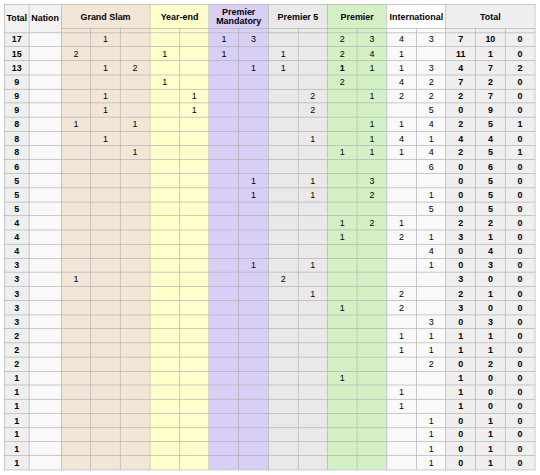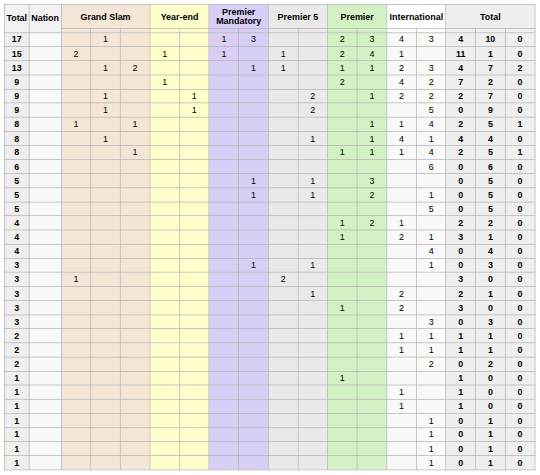 <table class="sortable wikitable" style="font-size:90%">
 <tr>
 <th rowspan="2">Total</th>
 <th rowspan="2">Nation</th>
 <th style="background-color:#f3e6d7;" colspan="3">Grand Slam</th>
 <th style="background-color:#ffc;" colspan="2">Year-end</th>
 <th style="background-color:#d8cef6;" colspan="2">Premier Mandatory</th>
 <th style="background-color:#e9e9e9;" colspan="2">Premier 5</th>
 <th style="background-color:#d4f1c5;" colspan="2">Premier</th>
 <th style="background-color:#fff;" colspan="2">International</th>
 <th style="background-color:#efefef;" colspan="3">Total</th>
 </tr>
 <tr>
 <th style="width:41px; background-color:#f3e6d7;"></th>
 <th style="width:41px; background-color:#f3e6d7;"></th>
 <th style="width:41px; background-color:#f3e6d7;"></th>
 <th style="width:41px; background-color:#ffc;"></th>
 <th style="width:41px; background-color:#ffc;"></th>
 <th style="width:41px; background-color:#d8cef6;"></th>
 <th style="width:41px; background-color:#d8cef6;"></th>
 <th style="width:41px; background-color:#e9e9e9;"></th>
 <th style="width:41px; background-color:#e9e9e9;"></th>
 <th style="width:41px; background-color:#d4f1c5;"></th>
 <th style="width:41px; background-color:#d4f1c5;"></th>
 <th style="width:41px; background-color:#fff;"></th>
 <th style="width:41px; background-color:#fff;"></th>
 <th style="width:41px; background-color:#efefef;"></th>
 <th style="width:41px; background-color:#efefef;"></th>
 <th style="width:41px; background-color:#efefef;"></th>
 </tr>
 <tr align=center>
 <td style="background:#efefef;"><strong>17</strong></td>
 <td align=left></td>
 <td style="background:#F3E6D7;"></td>
 <td style="background:#F3E6D7;">1</td>
 <td style="background:#F3E6D7;"></td>
 <td style="background:#ffc;"></td>
 <td style="background:#ffc;"></td>
 <td style="background:#D8CEF6;">1</td>
 <td style="background:#D8CEF6;"> 3</td>
 <td style="background:#E9E9E9;"></td>
 <td style="background:#E9E9E9;"></td>
 <td style="background:#D4F1C5;">2</td>
 <td style="background:#D4F1C5;">3</td>
 <td>4</td>
 <td>3</td>
-<td style="background:#efefef;"><strong>7</strong></td>
+<td style="background:#efefef;"><strong>4</strong></td>
 <td style="background:#efefef;"><strong>10</strong></td>
 <td style="background:#efefef;"><strong>0</strong></td>
 </tr>
 <tr align=center>
 <td style="background:#efefef;"><strong>15</strong></td>
 <td align=left></td>
 <td style="background:#F3E6D7;">2</td>
 <td style="background:#F3E6D7;"></td>
 <td style="background:#F3E6D7;"></td>
 <td style="background:#ffc;">1</td>
 <td style="background:#ffc;"></td>
 <td style="background:#D8CEF6;">1</td>
 <td style="background:#D8CEF6;"></td>
 <td style="background:#E9E9E9;">1</td>
 <td style="background:#E9E9E9;"></td>
 <td style="background:#D4F1C5;">2</td>
 <td style="background:#D4F1C5;">4</td>
 <td>1</td>
 <td></td>
 <td style="background:#efefef;"><strong>11</strong></td>
 <td style="background:#efefef;"><strong>1</strong></td>
 <td style="background:#efefef;"><strong>0</strong></td>
 </tr>
 <tr align=center>
 <td style="background:#efefef;"><strong>13</strong></td>
 <td align=left></td>
 <td style="background:#F3E6D7;"></td>
 <td style="background:#F3E6D7;">1</td>
 <td style="background:#F3E6D7;">2</td>
 <td style="background:#ffc;"></td>
 <td style="background:#ffc;"></td>
 <td style="background:#D8CEF6;"></td>
 <td style="background:#D8CEF6;">1</td>
 <td style="background:#E9E9E9;">1</td>
 <td style="background:#E9E9E9;"></td>
-<td style="background:#D4F1C5;"><strong>1</strong></td>
 <td style="background:#D4F1C5;">1</td>
-<td>1</td>
+<td style="background:#D4F1C5;">1</td>
+<td>2</td>
 <td>3</td>
 <td style="background:#efefef;"><strong>4</strong></td>
 <td style="background:#efefef;"><strong>7</strong></td>
 <td style="background:#efefef;"><strong>2</strong></td>
 </tr>
 <tr align=center>
 <td style="background:#efefef;"><strong>9</strong></td>
 <td align=left></td>
 <td style="background:#F3E6D7;"></td>
 <td style="background:#F3E6D7;"></td>
 <td style="background:#F3E6D7;"></td>
 <td style="background:#ffc;">1</td>
 <td style="background:#ffc;"></td>
 <td style="background:#D8CEF6;"></td>
 <td style="background:#D8CEF6;"></td>
 <td style="background:#E9E9E9;"></td>
 <td style="background:#E9E9E9;"></td>
 <td style="background:#D4F1C5;">2</td>
 <td style="background:#D4F1C5;"></td>
 <td>4</td>
 <td>2</td>
 <td style="background:#efefef;"><strong>7</strong></td>
 <td style="background:#efefef;"><strong>2</strong></td>
 <td style="background:#efefef;"><strong>0</strong></td>
 </tr>
 <tr align=center>
 <td style="background:#efefef;"><strong>9</strong></td>
 <td align=left></td>
 <td style="background:#F3E6D7;"></td>
 <td style="background:#F3E6D7;">1</td>
 <td style="background:#F3E6D7;"></td>
 <td style="background:#ffc;"></td>
 <td style="background:#ffc;">1</td>
 <td style="background:#D8CEF6;"></td>
 <td style="background:#D8CEF6;"></td>
 <td style="background:#E9E9E9;"></td>
 <td style="background:#E9E9E9;">2</td>
 <td style="background:#D4F1C5;"></td>
 <td style="background:#D4F1C5;">1</td>
 <td>2</td>
 <td>2</td>
 <td style="background:#efefef;"><strong>2</strong></td>
 <td style="background:#efefef;"><strong>7</strong></td>
 <td style="background:#efefef;"><strong>0</strong></td>
 </tr>
 <tr align=center>
 <td style="background:#efefef;"><strong>9</strong></td>
 <td align=left></td>
 <td style="background:#F3E6D7;"></td>
 <td style="background:#F3E6D7;">1</td>
 <td style="background:#F3E6D7;"></td>
 <td style="background:#ffc;"></td>
 <td style="background:#ffc;">1</td>
 <td style="background:#D8CEF6;"></td>
 <td style="background:#D8CEF6;"></td>
 <td style="background:#E9E9E9;"></td>
 <td style="background:#E9E9E9;">2</td>
 <td style="background:#D4F1C5;"></td>
 <td style="background:#D4F1C5;"></td>
 <td></td>
 <td>5</td>
 <td style="background:#efefef;"><strong>0</strong></td>
 <td style="background:#efefef;"><strong>9</strong></td>
 <td style="background:#efefef;"><strong>0</strong></td>
 </tr>
 <tr align=center>
 <td style="background:#efefef;"><strong>8</strong></td>
 <td align=left></td>
 <td style="background:#F3E6D7;">1</td>
 <td style="background:#F3E6D7;"></td>
 <td style="background:#F3E6D7;">1</td>
 <td style="background:#ffc;"></td>
 <td style="background:#ffc;"></td>
 <td style="background:#D8CEF6;"></td>
 <td style="background:#D8CEF6;"></td>
 <td style="background:#E9E9E9;"></td>
 <td style="background:#E9E9E9;"></td>
 <td style="background:#D4F1C5;"></td>
 <td style="background:#D4F1C5;">1</td>
 <td>1</td>
 <td>4</td>
 <td style="background:#efefef;"><strong>2</strong></td>
 <td style="background:#efefef;"><strong>5</strong></td>
 <td style="background:#efefef;"><strong>1</strong></td>
 </tr>
 <tr align=center>
 <td style="background:#efefef;"><strong>8</strong></td>
 <td align=left></td>
 <td style="background:#F3E6D7;"></td>
 <td style="background:#F3E6D7;">1</td>
 <td style="background:#F3E6D7;"></td>
 <td style="background:#ffc;"></td>
 <td style="background:#ffc;"></td>
 <td style="background:#D8CEF6;"></td>
 <td style="background:#D8CEF6;"></td>
 <td style="background:#E9E9E9;"></td>
 <td style="background:#E9E9E9;">1</td>
 <td style="background:#D4F1C5;"></td>
 <td style="background:#D4F1C5;">1</td>
 <td>4</td>
 <td>1</td>
 <td style="background:#efefef;"><strong>4</strong></td>
 <td style="background:#efefef;"><strong>4</strong></td>
 <td style="background:#efefef;"><strong>0</strong></td>
 </tr>
 <tr align=center>
 <td style="background:#efefef;"><strong>8</strong></td>
 <td align=left></td>
 <td style="background:#F3E6D7;"></td>
 <td style="background:#F3E6D7;"></td>
 <td style="background:#F3E6D7;">1</td>
 <td style="background:#ffc;"></td>
 <td style="background:#ffc;"></td>
 <td style="background:#D8CEF6;"></td>
 <td style="background:#D8CEF6;"></td>
 <td style="background:#E9E9E9;"></td>
 <td style="background:#E9E9E9;"></td>
 <td style="background:#D4F1C5;">1</td>
 <td style="background:#D4F1C5;">1</td>
 <td>1</td>
 <td>4</td>
 <td style="background:#efefef;"><strong>2</strong></td>
 <td style="background:#efefef;"><strong>5</strong></td>
 <td style="background:#efefef;"><strong>1</strong></td>
 </tr>
 <tr align=center>
 <td style="background:#efefef;"><strong>6</strong></td>
 <td align=left></td>
 <td style="background:#F3E6D7;"></td>
 <td style="background:#F3E6D7;"></td>
 <td style="background:#F3E6D7;"></td>
 <td style="background:#ffc;"></td>
 <td style="background:#ffc;"></td>
 <td style="background:#D8CEF6;"></td>
 <td style="background:#D8CEF6;"></td>
 <td style="background:#E9E9E9;"></td>
 <td style="background:#E9E9E9;"></td>
 <td style="background:#D4F1C5;"></td>
 <td style="background:#D4F1C5;"></td>
 <td></td>
 <td> 6</td>
 <td style="background:#efefef;"><strong>0</strong></td>
 <td style="background:#efefef;"><strong>6</strong></td>
 <td style="background:#efefef;"><strong>0</strong></td>
 </tr>
 <tr align=center>
 <td style="background:#efefef;"><strong>5</strong></td>
 <td align=left></td>
 <td style="background:#F3E6D7;"></td>
 <td style="background:#F3E6D7;"></td>
 <td style="background:#F3E6D7;"></td>
 <td style="background:#ffc;"></td>
 <td style="background:#ffc;"></td>
 <td style="background:#D8CEF6;"></td>
 <td style="background:#D8CEF6;">1</td>
 <td style="background:#E9E9E9;"></td>
 <td style="background:#E9E9E9;">1</td>
 <td style="background:#D4F1C5;"></td>
 <td style="background:#D4F1C5;">3</td>
 <td></td>
 <td></td>
 <td style="background:#efefef;"><strong>0</strong></td>
 <td style="background:#efefef;"><strong>5</strong></td>
 <td style="background:#efefef;"><strong>0</strong></td>
 </tr>
 <tr align=center>
 <td style="background:#efefef;"><strong>5</strong></td>
 <td align=left></td>
 <td style="background:#F3E6D7;"></td>
 <td style="background:#F3E6D7;"></td>
 <td style="background:#F3E6D7;"></td>
 <td style="background:#ffc;"></td>
 <td style="background:#ffc;"></td>
 <td style="background:#D8CEF6;"></td>
 <td style="background:#D8CEF6;">1</td>
 <td style="background:#E9E9E9;"></td>
 <td style="background:#E9E9E9;">1</td>
 <td style="background:#D4F1C5;"></td>
 <td style="background:#D4F1C5;">2</td>
 <td></td>
 <td>1</td>
 <td style="background:#efefef;"><strong>0</strong></td>
 <td style="background:#efefef;"><strong>5</strong></td>
 <td style="background:#efefef;"><strong>0</strong></td>
 </tr>
 <tr align=center>
 <td style="background:#efefef;"><strong>5</strong></td>
 <td align=left></td>
 <td style="background:#F3E6D7;"></td>
 <td style="background:#F3E6D7;"></td>
 <td style="background:#F3E6D7;"></td>
 <td style="background:#ffc;"></td>
 <td style="background:#ffc;"></td>
 <td style="background:#D8CEF6;"></td>
 <td style="background:#D8CEF6;"></td>
 <td style="background:#E9E9E9;"></td>
 <td style="background:#E9E9E9;"></td>
 <td style="background:#D4F1C5;"></td>
 <td style="background:#D4F1C5;"></td>
 <td></td>
 <td>5</td>
 <td style="background:#efefef;"><strong>0</strong></td>
 <td style="background:#efefef;"><strong>5</strong></td>
 <td style="background:#efefef;"><strong>0</strong></td>
 </tr>
 <tr align=center>
 <td style="background:#efefef;"><strong>4</strong></td>
 <td align=left></td>
 <td style="background:#F3E6D7;"></td>
 <td style="background:#F3E6D7;"></td>
 <td style="background:#F3E6D7;"></td>
 <td style="background:#ffc;"></td>
 <td style="background:#ffc;"></td>
 <td style="background:#D8CEF6;"></td>
 <td style="background:#D8CEF6;"></td>
 <td style="background:#E9E9E9;"></td>
 <td style="background:#E9E9E9;"></td>
 <td style="background:#D4F1C5;">1</td>
 <td style="background:#D4F1C5;">2</td>
 <td>1</td>
 <td></td>
 <td style="background:#efefef;"><strong>2</strong></td>
 <td style="background:#efefef;"><strong>2</strong></td>
 <td style="background:#efefef;"><strong>0</strong></td>
 </tr>
 <tr align=center>
 <td style="background:#efefef;"><strong>4</strong></td>
 <td align=left></td>
 <td style="background:#F3E6D7;"></td>
 <td style="background:#F3E6D7;"></td>
 <td style="background:#F3E6D7;"></td>
 <td style="background:#ffc;"></td>
 <td style="background:#ffc;"></td>
 <td style="background:#D8CEF6;"></td>
 <td style="background:#D8CEF6;"></td>
 <td style="background:#E9E9E9;"></td>
 <td style="background:#E9E9E9;"></td>
 <td style="background:#D4F1C5;">1</td>
 <td style="background:#D4F1C5;"></td>
 <td>2</td>
 <td>1</td>
 <td style="background:#efefef;"><strong>3</strong></td>
 <td style="background:#efefef;"><strong>1</strong></td>
 <td style="background:#efefef;"><strong>0</strong></td>
 </tr>
 <tr align=center>
 <td style="background:#efefef;"><strong>4</strong></td>
 <td align=left></td>
 <td style="background:#F3E6D7;"></td>
 <td style="background:#F3E6D7;"></td>
 <td style="background:#F3E6D7;"></td>
 <td style="background:#ffc;"></td>
 <td style="background:#ffc;"></td>
 <td style="background:#D8CEF6;"></td>
 <td style="background:#D8CEF6;"></td>
 <td style="background:#E9E9E9;"></td>
 <td style="background:#E9E9E9;"></td>
 <td style="background:#D4F1C5;"></td>
 <td style="background:#D4F1C5;"></td>
 <td></td>
 <td>4</td>
 <td style="background:#efefef;"><strong>0</strong></td>
 <td style="background:#efefef;"><strong>4</strong></td>
 <td style="background:#efefef;"><strong>0</strong></td>
 </tr>
 <tr align=center>
 <td style="background:#efefef;"><strong>3</strong></td>
 <td align=left></td>
 <td style="background:#F3E6D7;"></td>
 <td style="background:#F3E6D7;"></td>
 <td style="background:#F3E6D7;"></td>
 <td style="background:#ffc;"></td>
 <td style="background:#ffc;"></td>
 <td style="background:#D8CEF6;"></td>
 <td style="background:#D8CEF6;">1</td>
 <td style="background:#E9E9E9;"></td>
 <td style="background:#E9E9E9;">1</td>
 <td style="background:#D4F1C5;"></td>
 <td style="background:#D4F1C5;"></td>
 <td></td>
 <td> 1</td>
 <td style="background:#efefef;"><strong>0</strong></td>
 <td style="background:#efefef;"><strong>3</strong></td>
 <td style="background:#efefef;"><strong>0</strong></td>
 </tr>
 <tr align=center>
 <td style="background:#efefef;"><strong>3</strong></td>
 <td align=left></td>
 <td style="background:#F3E6D7;">1</td>
 <td style="background:#F3E6D7;"></td>
 <td style="background:#F3E6D7;"></td>
 <td style="background:#ffc;"></td>
 <td style="background:#ffc;"></td>
 <td style="background:#D8CEF6;"></td>
 <td style="background:#D8CEF6;"></td>
 <td style="background:#E9E9E9;">2</td>
 <td style="background:#E9E9E9;"></td>
 <td style="background:#D4F1C5;"></td>
 <td style="background:#D4F1C5;"></td>
 <td></td>
 <td></td>
 <td style="background:#efefef;"><strong>3</strong></td>
 <td style="background:#efefef;"><strong>0</strong></td>
 <td style="background:#efefef;"><strong>0</strong></td>
 </tr>
 <tr align=center>
 <td style="background:#efefef;"><strong>3</strong></td>
 <td align=left></td>
 <td style="background:#F3E6D7;"></td>
 <td style="background:#F3E6D7;"></td>
 <td style="background:#F3E6D7;"></td>
 <td style="background:#ffc;"></td>
 <td style="background:#ffc;"></td>
 <td style="background:#D8CEF6;"></td>
 <td style="background:#D8CEF6;"></td>
 <td style="background:#E9E9E9;"></td>
 <td style="background:#E9E9E9;">1</td>
 <td style="background:#D4F1C5;"></td>
 <td style="background:#D4F1C5;"></td>
 <td>2</td>
 <td></td>
 <td style="background:#efefef;"><strong>2</strong></td>
 <td style="background:#efefef;"><strong>1</strong></td>
 <td style="background:#efefef;"><strong>0</strong></td>
 </tr>
 <tr align=center>
 <td style="background:#efefef;"><strong>3</strong></td>
 <td align=left></td>
 <td style="background:#F3E6D7;"></td>
 <td style="background:#F3E6D7;"></td>
 <td style="background:#F3E6D7;"></td>
 <td style="background:#ffc;"></td>
 <td style="background:#ffc;"></td>
 <td style="background:#D8CEF6;"></td>
 <td style="background:#D8CEF6;"></td>
 <td style="background:#E9E9E9;"></td>
 <td style="background:#E9E9E9;"></td>
 <td style="background:#D4F1C5;">1</td>
 <td style="background:#D4F1C5;"></td>
 <td>2</td>
 <td></td>
 <td style="background:#efefef;"><strong>3</strong></td>
 <td style="background:#efefef;"><strong>0</strong></td>
 <td style="background:#efefef;"><strong>0</strong></td>
 </tr>
 <tr align=center>
 <td style="background:#efefef;"><strong>3</strong></td>
 <td align=left></td>
 <td style="background:#F3E6D7;"></td>
 <td style="background:#F3E6D7;"></td>
 <td style="background:#F3E6D7;"></td>
 <td style="background:#ffc;"></td>
 <td style="background:#ffc;"></td>
 <td style="background:#D8CEF6;"></td>
 <td style="background:#D8CEF6;"></td>
 <td style="background:#E9E9E9;"></td>
 <td style="background:#E9E9E9;"></td>
 <td style="background:#D4F1C5;"></td>
 <td style="background:#D4F1C5;"></td>
 <td></td>
 <td> 3</td>
 <td style="background:#efefef;"><strong>0</strong></td>
 <td style="background:#efefef;"><strong>3</strong></td>
 <td style="background:#efefef;"><strong>0</strong></td>
 </tr>
 <tr align=center>
 <td style="background:#efefef;"><strong>2</strong></td>
 <td align=left></td>
 <td style="background:#F3E6D7;"></td>
 <td style="background:#F3E6D7;"></td>
 <td style="background:#F3E6D7;"></td>
 <td style="background:#ffc;"></td>
 <td style="background:#ffc;"></td>
 <td style="background:#D8CEF6;"></td>
 <td style="background:#D8CEF6;"></td>
 <td style="background:#E9E9E9;"></td>
 <td style="background:#E9E9E9;"></td>
 <td style="background:#D4F1C5;"></td>
 <td style="background:#D4F1C5;"></td>
 <td> 1</td>
 <td> 1</td>
 <td style="background:#efefef;"><strong>1</strong></td>
 <td style="background:#efefef;"><strong>1</strong></td>
 <td style="background:#efefef;"><strong>0</strong></td>
 </tr>
 <tr align=center>
 <td style="background:#efefef;"><strong>2</strong></td>
 <td align=left></td>
 <td style="background:#F3E6D7;"></td>
 <td style="background:#F3E6D7;"></td>
 <td style="background:#F3E6D7;"></td>
 <td style="background:#ffc;"></td>
 <td style="background:#ffc;"></td>
 <td style="background:#D8CEF6;"></td>
 <td style="background:#D8CEF6;"></td>
 <td style="background:#E9E9E9;"></td>
 <td style="background:#E9E9E9;"></td>
 <td style="background:#D4F1C5;"></td>
 <td style="background:#D4F1C5;"></td>
 <td> 1</td>
 <td> 1</td>
 <td style="background:#efefef;"><strong>1</strong></td>
 <td style="background:#efefef;"><strong>1</strong></td>
 <td style="background:#efefef;"><strong>0</strong></td>
 </tr>
 <tr align=center>
 <td style="background:#efefef;"><strong>2</strong></td>
 <td align=left></td>
 <td style="background:#F3E6D7;"></td>
 <td style="background:#F3E6D7;"></td>
 <td style="background:#F3E6D7;"></td>
 <td style="background:#ffc;"></td>
 <td style="background:#ffc;"></td>
 <td style="background:#D8CEF6;"></td>
 <td style="background:#D8CEF6;"></td>
 <td style="background:#E9E9E9;"></td>
 <td style="background:#E9E9E9;"></td>
 <td style="background:#D4F1C5;"></td>
 <td style="background:#D4F1C5;"></td>
 <td></td>
 <td>2</td>
 <td style="background:#efefef;"><strong>0</strong></td>
 <td style="background:#efefef;"><strong>2</strong></td>
 <td style="background:#efefef;"><strong>0</strong></td>
 </tr>
 <tr align=center>
 <td style="background:#efefef;"><strong>1</strong></td>
 <td align=left></td>
 <td style="background:#F3E6D7;"></td>
 <td style="background:#F3E6D7;"></td>
 <td style="background:#F3E6D7;"></td>
 <td style="background:#ffc;"></td>
 <td style="background:#ffc;"></td>
 <td style="background:#D8CEF6;"></td>
 <td style="background:#D8CEF6;"></td>
 <td style="background:#E9E9E9;"></td>
 <td style="background:#E9E9E9;"></td>
 <td style="background:#D4F1C5;">1</td>
 <td style="background:#D4F1C5;"></td>
 <td></td>
 <td></td>
 <td style="background:#efefef;"><strong>1</strong></td>
 <td style="background:#efefef;"><strong>0</strong></td>
 <td style="background:#efefef;"><strong>0</strong></td>
 </tr>
 <tr align=center>
 <td style="background:#efefef;"><strong>1</strong></td>
 <td align=left></td>
 <td style="background:#F3E6D7;"></td>
 <td style="background:#F3E6D7;"></td>
 <td style="background:#F3E6D7;"></td>
 <td style="background:#ffc;"></td>
 <td style="background:#ffc;"></td>
 <td style="background:#D8CEF6;"></td>
 <td style="background:#D8CEF6;"></td>
 <td style="background:#E9E9E9;"></td>
 <td style="background:#E9E9E9;"></td>
 <td style="background:#D4F1C5;"></td>
 <td style="background:#D4F1C5;"></td>
 <td>1</td>
 <td></td>
 <td style="background:#efefef;"><strong>1</strong></td>
 <td style="background:#efefef;"><strong>0</strong></td>
 <td style="background:#efefef;"><strong>0</strong></td>
 </tr>
 <tr align=center>
 <td style="background:#efefef;"><strong>1</strong></td>
 <td align=left></td>
 <td style="background:#F3E6D7;"></td>
 <td style="background:#F3E6D7;"></td>
 <td style="background:#F3E6D7;"></td>
 <td style="background:#ffc;"></td>
 <td style="background:#ffc;"></td>
 <td style="background:#D8CEF6;"></td>
 <td style="background:#D8CEF6;"></td>
 <td style="background:#E9E9E9;"></td>
 <td style="background:#E9E9E9;"></td>
 <td style="background:#D4F1C5;"></td>
 <td style="background:#D4F1C5;"></td>
 <td>1</td>
 <td></td>
 <td style="background:#efefef;"><strong>1</strong></td>
 <td style="background:#efefef;"><strong>0</strong></td>
 <td style="background:#efefef;"><strong>0</strong></td>
 </tr>
 <tr align=center>
 <td style="background:#efefef;"><strong>1</strong></td>
 <td align=left></td>
 <td style="background:#F3E6D7;"></td>
 <td style="background:#F3E6D7;"></td>
 <td style="background:#F3E6D7;"></td>
 <td style="background:#ffc;"></td>
 <td style="background:#ffc;"></td>
 <td style="background:#D8CEF6;"></td>
 <td style="background:#D8CEF6;"></td>
 <td style="background:#E9E9E9;"></td>
 <td style="background:#E9E9E9;"></td>
 <td style="background:#D4F1C5;"></td>
 <td style="background:#D4F1C5;"></td>
 <td></td>
 <td> 1</td>
 <td style="background:#efefef;"><strong>0</strong></td>
 <td style="background:#efefef;"><strong>1</strong></td>
 <td style="background:#efefef;"><strong>0</strong></td>
 </tr>
 <tr align=center>
 <td style="background:#efefef;"><strong>1</strong></td>
 <td align=left></td>
 <td style="background:#F3E6D7;"></td>
 <td style="background:#F3E6D7;"></td>
 <td style="background:#F3E6D7;"></td>
 <td style="background:#ffc;"></td>
 <td style="background:#ffc;"></td>
 <td style="background:#D8CEF6;"></td>
 <td style="background:#D8CEF6;"></td>
 <td style="background:#E9E9E9;"></td>
 <td style="background:#E9E9E9;"></td>
 <td style="background:#D4F1C5;"></td>
 <td style="background:#D4F1C5;"></td>
 <td></td>
 <td> 1</td>
 <td style="background:#efefef;"><strong>0</strong></td>
 <td style="background:#efefef;"><strong>1</strong></td>
 <td style="background:#efefef;"><strong>0</strong></td>
 </tr>
 <tr align=center>
 <td style="background:#efefef;"><strong>1</strong></td>
 <td align=left></td>
 <td style="background:#F3E6D7;"></td>
 <td style="background:#F3E6D7;"></td>
 <td style="background:#F3E6D7;"></td>
 <td style="background:#ffc;"></td>
 <td style="background:#ffc;"></td>
 <td style="background:#D8CEF6;"></td>
 <td style="background:#D8CEF6;"></td>
 <td style="background:#E9E9E9;"></td>
 <td style="background:#E9E9E9;"></td>
 <td style="background:#D4F1C5;"></td>
 <td style="background:#D4F1C5;"></td>
 <td></td>
 <td> 1</td>
 <td style="background:#efefef;"><strong>0</strong></td>
 <td style="background:#efefef;"><strong>1</strong></td>
 <td style="background:#efefef;"><strong>0</strong></td>
 </tr>
 <tr align=center>
 <td style="background:#efefef;"><strong>1</strong></td>
 <td align=left></td>
 <td style="background:#F3E6D7;"></td>
 <td style="background:#F3E6D7;"></td>
 <td style="background:#F3E6D7;"></td>
 <td style="background:#ffc;"></td>
 <td style="background:#ffc;"></td>
 <td style="background:#D8CEF6;"></td>
 <td style="background:#D8CEF6;"></td>
 <td style="background:#E9E9E9;"></td>
 <td style="background:#E9E9E9;"></td>
 <td style="background:#D4F1C5;"></td>
 <td style="background:#D4F1C5;"></td>
 <td></td>
 <td> 1</td>
 <td style="background:#efefef;"><strong>0</strong></td>
 <td style="background:#efefef;"><strong>1</strong></td>
 <td style="background:#efefef;"><strong>0</strong></td>
 </tr>
 </table>
